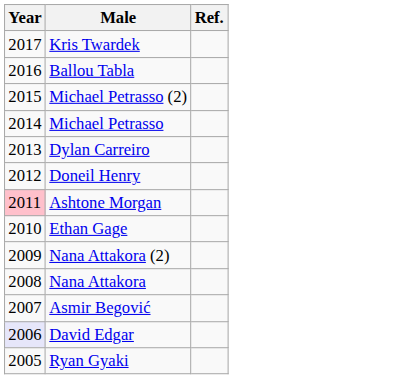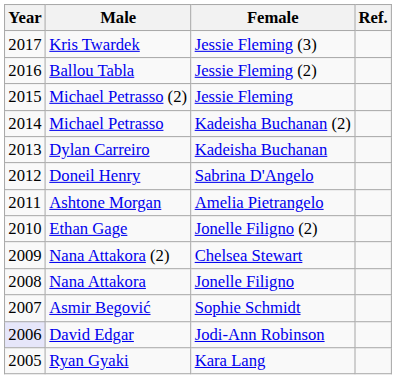 <table class="wikitable">
 <tr>
 <th>Year</th>
 <th>Male</th>
+<th>Female</th>
 <th>Ref.</th>
 </tr>
 <tr>
 <td>2017</td>
 <td><a href='#'>Kris Twardek</a></td>
+<td><a href='#'>Jessie Fleming</a> (3)</td>
 <td></td>
 </tr>
 <tr>
 <td>2016</td>
 <td><a href='#'>Ballou Tabla</a></td>
+<td><a href='#'>Jessie Fleming</a> (2)</td>
 <td></td>
 </tr>
 <tr>
 <td>2015</td>
 <td><a href='#'>Michael Petrasso</a> (2)</td>
+<td><a href='#'>Jessie Fleming</a></td>
 <td></td>
 </tr>
 <tr>
 <td>2014</td>
 <td><a href='#'>Michael Petrasso</a></td>
+<td><a href='#'>Kadeisha Buchanan</a> (2)</td>
 <td></td>
 </tr>
 <tr>
 <td>2013</td>
 <td><a href='#'>Dylan Carreiro</a></td>
+<td><a href='#'>Kadeisha Buchanan</a></td>
 <td></td>
 </tr>
 <tr>
 <td>2012</td>
 <td><a href='#'>Doneil Henry</a></td>
+<td><a href='#'>Sabrina D'Angelo</a></td>
 <td></td>
 </tr>
 <tr>
-<td style="background: pink;">2011</td>
+<td>2011</td>
 <td><a href='#'>Ashtone Morgan</a></td>
+<td><a href='#'>Amelia Pietrangelo</a></td>
 <td></td>
 </tr>
 <tr>
 <td>2010</td>
 <td><a href='#'>Ethan Gage</a></td>
+<td><a href='#'>Jonelle Filigno</a> (2)</td>
 <td></td>
 </tr>
 <tr>
 <td>2009</td>
 <td><a href='#'>Nana Attakora</a> (2)</td>
+<td><a href='#'>Chelsea Stewart</a></td>
 <td></td>
 </tr>
 <tr>
 <td>2008</td>
 <td><a href='#'>Nana Attakora</a></td>
+<td><a href='#'>Jonelle Filigno</a></td>
 <td></td>
 </tr>
 <tr>
 <td>2007</td>
 <td><a href='#'>Asmir Begović</a></td>
+<td><a href='#'>Sophie Schmidt</a></td>
 <td></td>
 </tr>
 <tr>
 <td style="background: lavender;">2006</td>
 <td><a href='#'>David Edgar</a></td>
+<td><a href='#'>Jodi-Ann Robinson</a></td>
 <td></td>
 </tr>
 <tr>
 <td>2005</td>
 <td><a href='#'>Ryan Gyaki</a></td>
+<td><a href='#'>Kara Lang</a></td>
 <td></td>
 </tr>
 </table>
